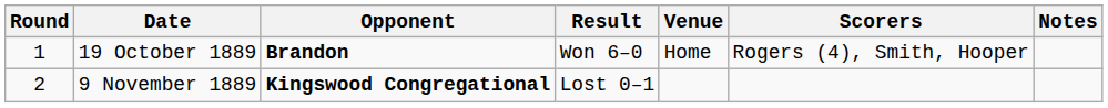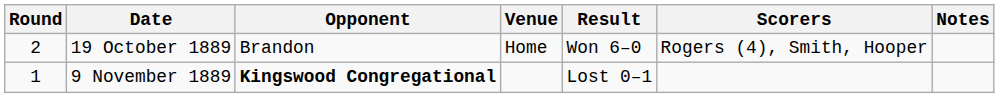 <table class="wikitable">
 <tr>
 <th>Round</th>
 <th>Date</th>
 <th>Opponent</th>
+<th>Venue</th>
 <th>Result</th>
-<th>Venue</th>
 <th>Scorers</th>
 <th>Notes</th>
 </tr>
 <tr>
-<td style="text-align:center;">1</td>
+<td style="text-align:center;">2</td>
 <td>19 October 1889</td>
-<td><strong>Brandon</strong></td>
+<td>Brandon</td>
+<td>Home</td>
 <td>Won 6–0</td>
-<td>Home</td>
 <td>Rogers (4), Smith, Hooper</td>
 <td></td>
 </tr>
 <tr>
-<td style="text-align:center;">2</td>
+<td style="text-align:center;">1</td>
 <td>9 November 1889</td>
 <td><strong>Kingswood Congregational</strong></td>
+<td></td>
 <td>Lost 0–1</td>
-<td></td>
 <td></td>
 <td></td>
 </tr>
 </table>
